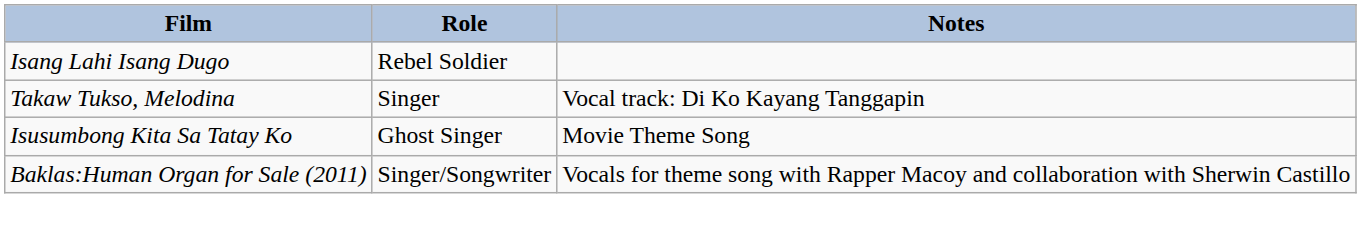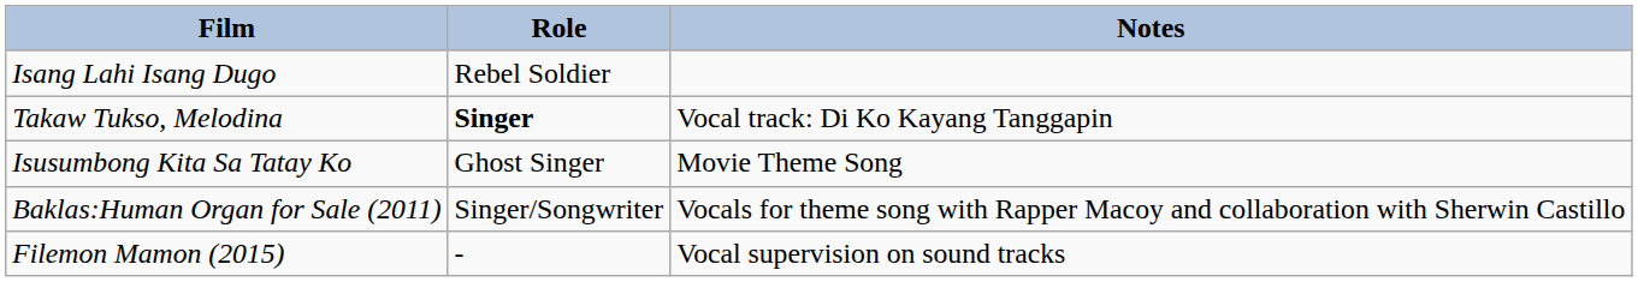 <table class="wikitable">
 <tr style="text-align:center;">
 <th style="background:#B0C4DE;">Film</th>
 <th style="background:#B0C4DE;">Role</th>
 <th style="background:#B0C4DE;">Notes</th>
 </tr>
 <tr>
 <td><em>Isang Lahi Isang Dugo</em></td>
 <td>Rebel Soldier</td>
 <td></td>
 </tr>
 <tr>
 <td><em> Takaw Tukso, Melodina</em></td>
-<td>Singer</td>
+<td><strong>Singer</strong></td>
 <td>Vocal track: Di Ko Kayang Tanggapin</td>
 </tr>
 <tr>
 <td><em> Isusumbong Kita Sa Tatay Ko</em></td>
 <td>Ghost Singer</td>
 <td>Movie Theme Song</td>
 </tr>
 <tr>
 <td><em>Baklas:Human Organ for Sale (2011)</em></td>
 <td>Singer/Songwriter</td>
 <td>Vocals for theme song with Rapper Macoy and collaboration with Sherwin Castillo</td>
 </tr>
+<tr>
+<td><em>Filemon Mamon (2015)</em></td>
+<td>-</td>
+<td>Vocal supervision on sound tracks</td>
+</tr>
 </table>
